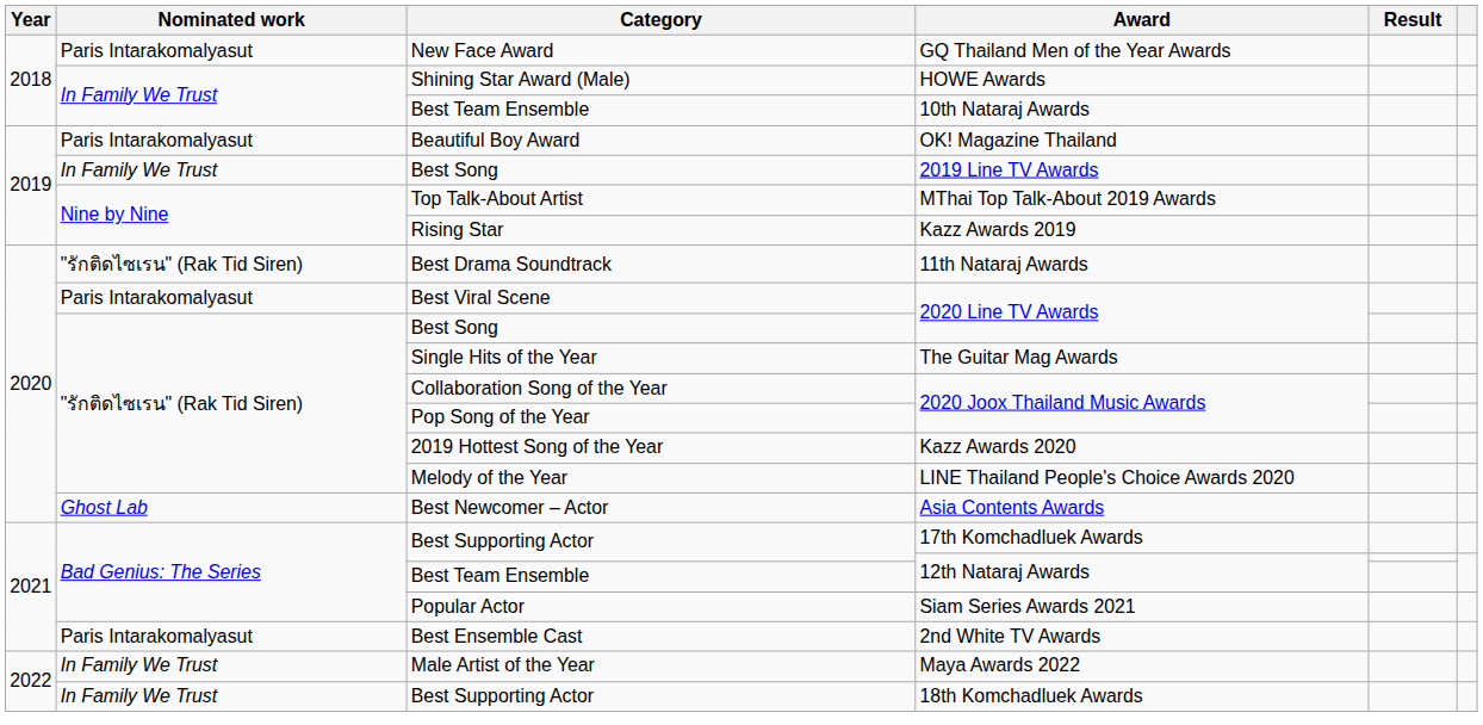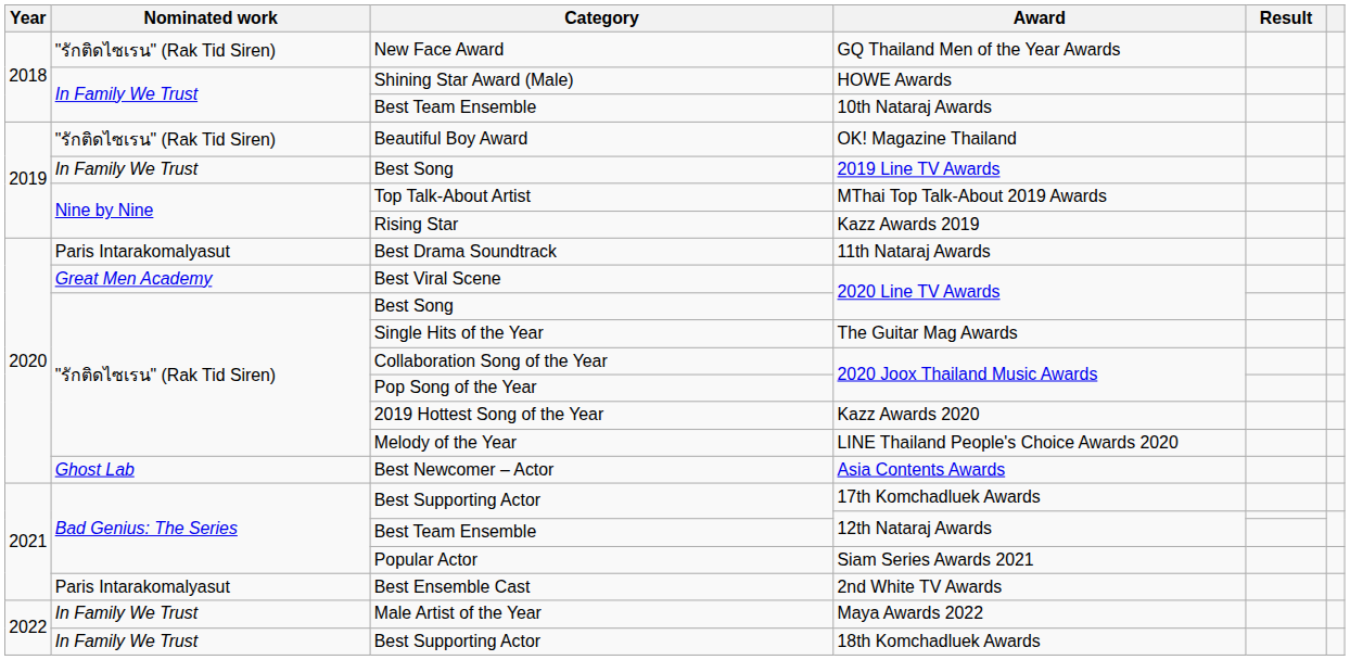 <table class="wikitable sortable">
 <tr>
 <th scope="col" style="width:1em;">Year</th>
 <th scope="col" style="width:25em;">Nominated work</th>
 <th scope="col" style="width:40em;">Category</th>
 <th scope="col" style="width:35em;">Award</th>
 <th scope="col" style="width:5em;">Result</th>
 <th scope="col" style="width:1em;"class="unsortable"></th>
 </tr>
 <tr>
 <td rowspan="3">2018</td>
-<td>Paris Intarakomalyasut</td>
+<td>"รักติดไซเรน" (Rak Tid Siren)</td>
 <td>New Face Award</td>
 <td>GQ Thailand Men of the Year Awards</td>
 <td></td>
 <td style="text-align: center;"></td>
 </tr>
 <tr>
 <td rowspan="2"><em><a href='#'>In Family We Trust</a></em></td>
 <td>Shining Star Award (Male)</td>
 <td>HOWE Awards</td>
 <td></td>
 <td style="text-align: center;"></td>
 </tr>
 <tr>
 <td>Best Team Ensemble<br></td>
 <td>10th Nataraj Awards</td>
 <td></td>
 <td style="text-align: center;"></td>
 </tr>
 <tr>
 <td rowspan="4">2019</td>
-<td>Paris Intarakomalyasut</td>
+<td>"รักติดไซเรน" (Rak Tid Siren)</td>
 <td>Beautiful Boy Award</td>
 <td>OK! Magazine Thailand</td>
 <td></td>
 <td style="text-align: center;"></td>
 </tr>
 <tr>
 <td><em>In Family We Trust</em></td>
 <td>Best Song <br></td>
 <td><a href='#'>2019 Line TV Awards</a></td>
 <td></td>
 <td style="text-align: center;"></td>
 </tr>
 <tr>
 <td rowspan="2"><a href='#'>Nine by Nine</a></td>
 <td>Top Talk-About Artist</td>
 <td>MThai Top Talk-About 2019 Awards</td>
 <td></td>
 <td style="text-align:center;"></td>
 </tr>
 <tr>
 <td>Rising Star</td>
 <td>Kazz Awards 2019</td>
 <td></td>
 <td style="text-align:center;"></td>
 </tr>
 <tr>
 <td rowspan="9">2020</td>
-<td>"รักติดไซเรน" (Rak Tid Siren)</td>
+<td>Paris Intarakomalyasut</td>
 <td>Best Drama Soundtrack<br></td>
 <td>11th Nataraj Awards</td>
 <td></td>
 <td style="text-align: center;"></td>
 </tr>
 <tr>
-<td>Paris Intarakomalyasut</td>
+<td><em><a href='#'>Great Men Academy</a></em></td>
 <td>Best Viral Scene<br></td>
 <td rowspan = "2"><a href='#'>2020 Line TV Awards</a></td>
 <td></td>
 <td style="text-align: center;"></td>
 </tr>
 <tr>
 <td rowspan = "6">"รักติดไซเรน" (Rak Tid Siren)</td>
 <td>Best Song<br></td>
 <td></td>
 <td style="text-align: center;"></td>
 </tr>
 <tr>
 <td>Single Hits of the Year<br></td>
 <td>The Guitar Mag Awards</td>
 <td></td>
 <td style="text-align: center;"></td>
 </tr>
 <tr>
 <td>Collaboration Song of the Year<br></td>
 <td rowspan = "2"><a href='#'>2020 Joox Thailand Music Awards</a></td>
 <td></td>
 <td style="text-align: center;"></td>
 </tr>
 <tr>
 <td>Pop Song of the Year<br></td>
 <td></td>
 <td style="text-align: center;"></td>
 </tr>
 <tr>
 <td>2019 Hottest Song of the Year</td>
 <td>Kazz Awards 2020</td>
 <td></td>
 <td style="text-align:center;"></td>
 </tr>
 <tr>
 <td>Melody of the Year</td>
 <td>LINE Thailand People's Choice Awards 2020</td>
 <td></td>
 <td style="text-align:center;"></td>
 </tr>
 <tr>
 <td><em><a href='#'>Ghost Lab</a></em></td>
 <td>Best Newcomer – Actor</td>
 <td><a href='#'>Asia Contents Awards</a></td>
 <td></td>
 <td style="text-align: center;"></td>
 </tr>
 <tr>
 <td rowspan="5">2021</td>
 <td rowspan="4"><em><a href='#'>Bad Genius: The Series</a></em></td>
 <td rowspan="2">Best Supporting Actor</td>
 <td>17th Komchadluek Awards</td>
 <td></td>
 <td style="text-align: center;"></td>
 </tr>
 <tr>
 <td rowspan="2">12th Nataraj Awards</td>
 <td></td>
 <td rowspan="2" style="text-align: center";></td>
 </tr>
 <tr>
 <td>Best Team Ensemble<br></td>
 <td></td>
 </tr>
 <tr>
 <td>Popular Actor</td>
 <td>Siam Series Awards 2021</td>
 <td></td>
 <td style="text-align:center;"></td>
 </tr>
 <tr>
 <td>Paris Intarakomalyasut</td>
 <td>Best Ensemble Cast</td>
 <td>2nd White TV Awards</td>
 <td></td>
 <td style="text-align:center;"></td>
 </tr>
 <tr>
 <td rowspan="2">2022</td>
 <td><em>In Family We Trust</em></td>
 <td>Male Artist of the Year</td>
 <td>Maya Awards 2022</td>
 <td></td>
 <td style="text-align:center;"></td>
 </tr>
 <tr>
 <td><em>In Family We Trust</em></td>
 <td>Best Supporting Actor</td>
 <td>18th Komchadluek Awards</td>
 <td></td>
 <td style="text-align: center;"></td>
 </tr>
 </table>
